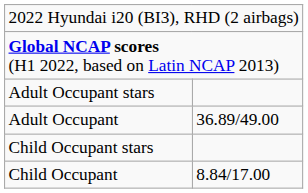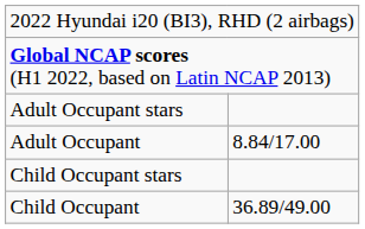 <table class="wikitable">
 <tr>
 <td colspan="2">2022 Hyundai i20 (BI3), RHD (2 airbags)</td>
 </tr>
 <tr>
 <td colspan="2"><strong><a href='#'>Global NCAP</a> scores</strong> <br> (H1 2022, based on <a href='#'>Latin NCAP</a> 2013)</td>
 </tr>
 <tr>
 <td>Adult Occupant stars</td>
 <td></td>
 </tr>
 <tr>
 <td>Adult Occupant</td>
-<td>36.89/49.00</td>
+<td>8.84/17.00</td>
 </tr>
 <tr>
 <td>Child Occupant stars</td>
 <td></td>
 </tr>
 <tr>
 <td>Child Occupant</td>
-<td>8.84/17.00</td>
+<td>36.89/49.00</td>
 </tr>
 </table>
